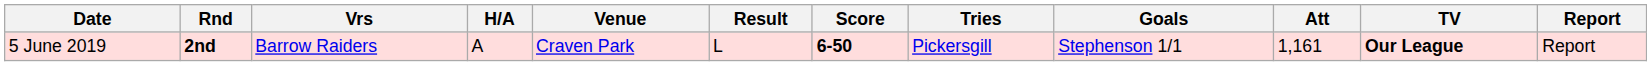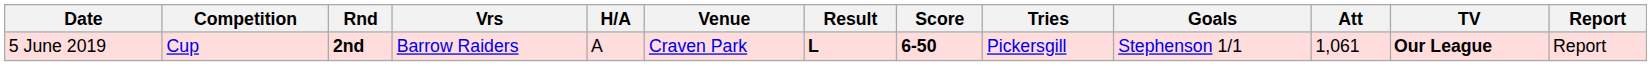 <table class="wikitable"  style="font-size:85%; width:100%;">
 <tr>
 <th>Date</th>
+<th>Competition</th>
 <th>Rnd</th>
 <th>Vrs</th>
 <th>H/A</th>
 <th>Venue</th>
 <th>Result</th>
 <th>Score</th>
 <th>Tries</th>
 <th>Goals</th>
 <th>Att</th>
 <th>TV</th>
 <th>Report</th>
 </tr>
 <tr style="background:#ffdddd;" width=20 | >
 <td>5 June 2019</td>
+<td><a href='#'>Cup</a></td>
 <td><strong>2nd</strong></td>
 <td><a href='#'>Barrow Raiders</a></td>
 <td>A</td>
 <td><a href='#'>Craven Park</a></td>
-<td>L</td>
+<td><strong>L</strong></td>
 <td><strong>6-50</strong></td>
 <td><a href='#'>Pickersgill</a></td>
 <td><a href='#'>Stephenson</a> 1/1</td>
-<td>1,161</td>
+<td>1,061</td>
 <td><strong>Our League</strong></td>
 <td>Report</td>
 </tr>
 </table>
